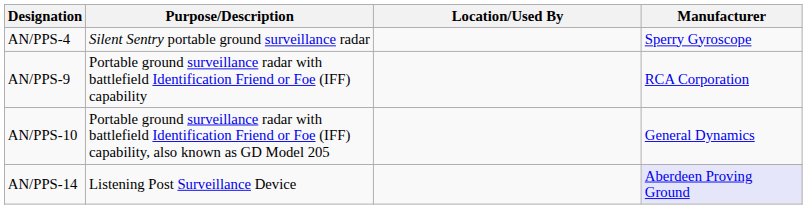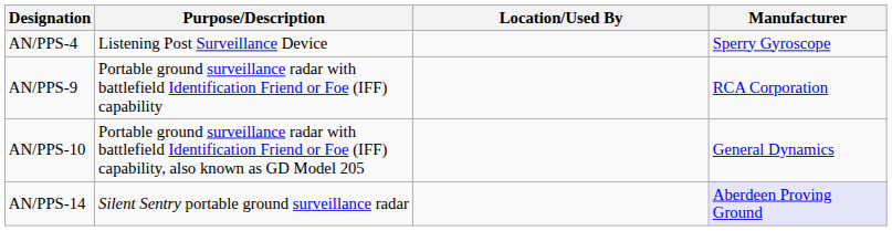 <table class="wikitable sortable">
 <tr>
 <th scope="col">Designation</th>
 <th scope="col" style="width: 500px;">Purpose/Description</th>
 <th scope="col" style="width: 500px;">Location/Used By</th>
 <th scope="col" style="width: 250px;">Manufacturer</th>
 </tr>
 <tr>
 <td>AN/PPS-4</td>
-<td><em>Silent Sentry</em> portable ground <a href='#'>surveillance</a> radar</td>
+<td>Listening Post <a href='#'>Surveillance</a> Device</td>
 <td></td>
 <td><a href='#'>Sperry Gyroscope</a></td>
 </tr>
 <tr>
 <td>AN/PPS-9</td>
 <td>Portable ground <a href='#'>surveillance</a> radar with battlefield <a href='#'>Identification Friend or Foe</a> (IFF) capability</td>
 <td></td>
 <td><a href='#'>RCA Corporation</a></td>
 </tr>
 <tr>
 <td>AN/PPS-10</td>
 <td>Portable ground <a href='#'>surveillance</a> radar with battlefield <a href='#'>Identification Friend or Foe</a> (IFF) capability, also known as GD Model 205</td>
 <td></td>
 <td><a href='#'>General Dynamics</a></td>
 </tr>
 <tr>
 <td>AN/PPS-14</td>
-<td>Listening Post <a href='#'>Surveillance</a> Device</td>
+<td><em>Silent Sentry</em> portable ground <a href='#'>surveillance</a> radar</td>
 <td></td>
 <td style="background: lavender;"><a href='#'>Aberdeen Proving Ground</a></td>
 </tr>
 </table>
